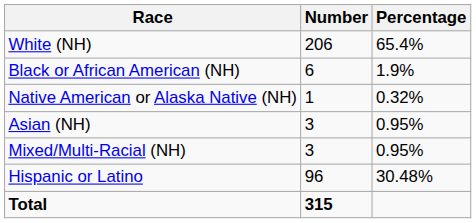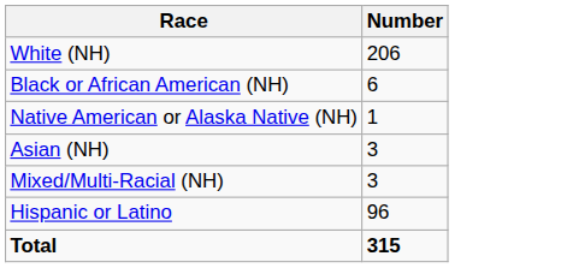 <table class="wikitable">
 <tr>
 <th>Race</th>
 <th>Number</th>
-<th>Percentage</th>
 </tr>
 <tr>
 <td><a href='#'>White</a> (NH)</td>
 <td>206</td>
-<td>65.4%</td>
 </tr>
 <tr>
 <td><a href='#'>Black or African American</a> (NH)</td>
 <td>6</td>
-<td>1.9%</td>
 </tr>
 <tr>
 <td><a href='#'>Native American</a> or <a href='#'>Alaska Native</a> (NH)</td>
 <td>1</td>
-<td>0.32%</td>
 </tr>
 <tr>
 <td><a href='#'>Asian</a> (NH)</td>
 <td>3</td>
-<td>0.95%</td>
 </tr>
 <tr>
 <td><a href='#'>Mixed/Multi-Racial</a> (NH)</td>
 <td>3</td>
-<td>0.95%</td>
 </tr>
 <tr>
 <td><a href='#'>Hispanic or Latino</a></td>
 <td>96</td>
-<td>30.48%</td>
 </tr>
 <tr>
 <td><strong>Total</strong></td>
 <td><strong>315</strong></td>
-<td></td>
 </tr>
 </table>
